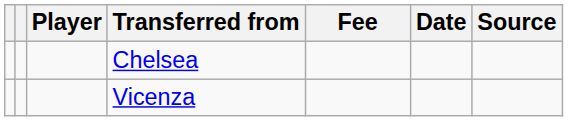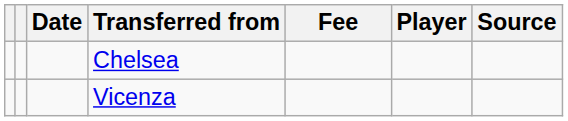 <table class="wikitable plainrowheaders sortable">
 <tr>
 <th></th>
 <th></th>
-<th scope=col><strong>Player</strong></th>
+<th scope=col><strong>Date</strong></th>
 <th><strong>Transferred from</strong></th>
 <th !scope=col; style="width: 65px;"><strong>Fee</strong></th>
-<th scope=col><strong>Date</strong></th>
+<th scope=col><strong>Player</strong></th>
 <th scope=col><strong>Source</strong></th>
 </tr>
 <tr>
 <td align=center></td>
 <td align=center></td>
 <td></td>
 <td> <a href='#'>Chelsea</a></td>
 <td></td>
 <td></td>
 <td></td>
 </tr>
 <tr>
 <td align=center></td>
 <td align=center></td>
 <td></td>
 <td> <a href='#'>Vicenza</a></td>
 <td></td>
 <td></td>
 <td></td>
 </tr>
 </table>
